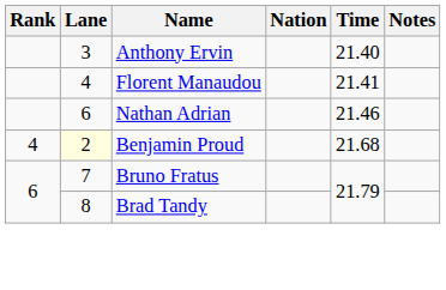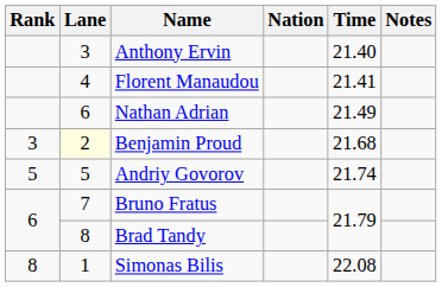 <table class="wikitable sortable" style="text-align:center">
 <tr>
 <th>Rank</th>
 <th>Lane</th>
 <th>Name</th>
 <th>Nation</th>
 <th>Time</th>
 <th>Notes</th>
 </tr>
 <tr>
 <td></td>
 <td>3</td>
 <td align=left><a href='#'>Anthony Ervin</a></td>
 <td align=left></td>
 <td>21.40</td>
 <td></td>
 </tr>
 <tr>
 <td></td>
 <td>4</td>
 <td align=left><a href='#'>Florent Manaudou</a></td>
 <td align=left></td>
 <td>21.41</td>
 <td></td>
 </tr>
 <tr>
 <td></td>
 <td>6</td>
 <td align=left><a href='#'>Nathan Adrian</a></td>
 <td align=left></td>
-<td>21.46</td>
+<td>21.49</td>
 <td></td>
 </tr>
 <tr>
-<td>4</td>
+<td>3</td>
 <td style="background: lightyellow;">2</td>
 <td align=left><a href='#'>Benjamin Proud</a></td>
 <td align=left></td>
 <td>21.68</td>
+<td></td>
+</tr>
+<tr>
+<td>5</td>
+<td>5</td>
+<td align=left><a href='#'>Andriy Govorov</a></td>
+<td align=left></td>
+<td>21.74</td>
 <td></td>
 </tr>
 <tr>
 <td rowspan=2>6</td>
 <td>7</td>
 <td align=left><a href='#'>Bruno Fratus</a></td>
 <td align=left></td>
 <td rowspan=2>21.79</td>
 <td></td>
 </tr>
 <tr>
 <td>8</td>
 <td align=left><a href='#'>Brad Tandy</a></td>
 <td align=left></td>
 <td></td>
 </tr>
+<tr>
+<td>8</td>
+<td>1</td>
+<td align=left><a href='#'>Simonas Bilis</a></td>
+<td align=left></td>
+<td>22.08</td>
+<td></td>
+</tr>
 </table>
